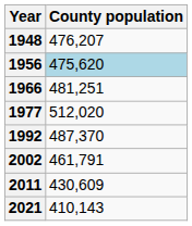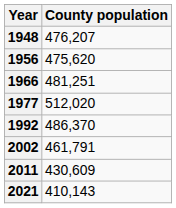 <table class="wikitable">
 <tr>
 <th>Year</th>
 <th>County population</th>
 </tr>
 <tr>
 <th>1948</th>
 <td>476,207 </td>
 </tr>
 <tr>
 <th>1956</th>
-<td style="background: lightblue;">475,620 </td>
+<td>475,620 </td>
 </tr>
 <tr>
 <th>1966</th>
 <td>481,251 </td>
 </tr>
 <tr>
 <th>1977</th>
 <td>512,020 </td>
 </tr>
 <tr>
 <th>1992</th>
-<td>487,370 </td>
+<td>486,370 </td>
 </tr>
 <tr>
 <th>2002</th>
 <td>461,791 </td>
 </tr>
 <tr>
 <th>2011</th>
 <td>430,609 </td>
 </tr>
 <tr>
 <th>2021</th>
 <td>410,143 </td>
 </tr>
 </table>
